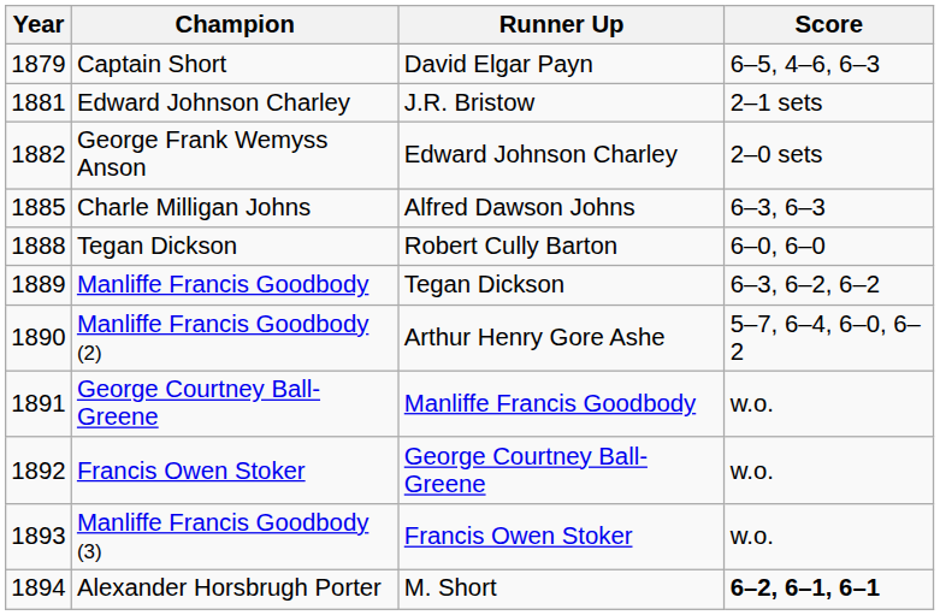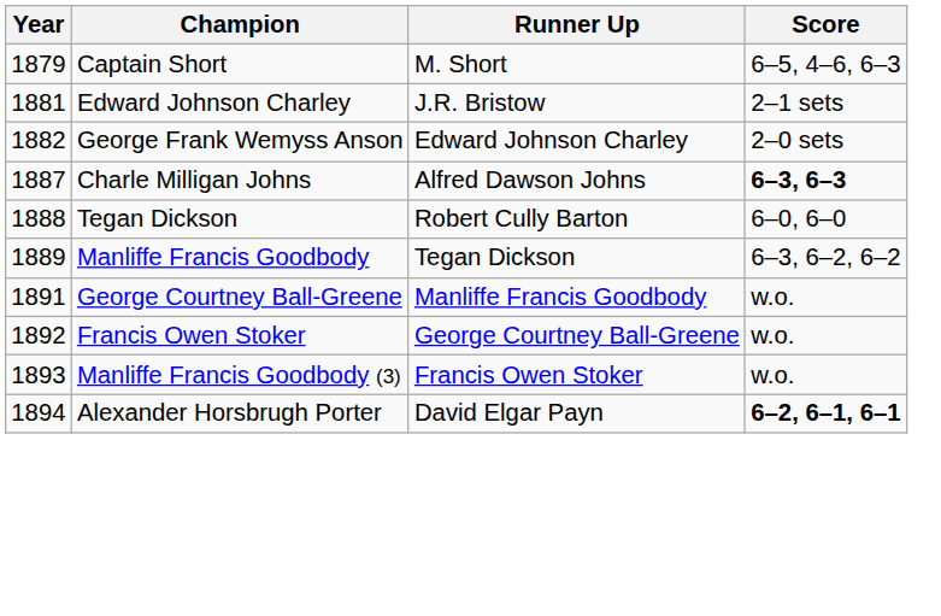 <table class="wikitable sortable">
 <tr>
 <th>Year</th>
 <th>Champion</th>
 <th>Runner Up</th>
 <th>Score</th>
 </tr>
 <tr>
 <td>1879</td>
 <td> Captain Short</td>
-<td> David Elgar Payn</td>
+<td>  M. Short</td>
 <td>6–5, 4–6, 6–3</td>
 </tr>
 <tr>
 <td>1881</td>
 <td> Edward Johnson Charley</td>
 <td> J.R. Bristow</td>
 <td>2–1 sets</td>
 </tr>
 <tr>
 <td>1882</td>
 <td> George Frank Wemyss Anson</td>
 <td> Edward Johnson Charley</td>
 <td>2–0 sets</td>
 </tr>
 <tr>
-<td>1885</td>
+<td>1887</td>
 <td>  Charle Milligan Johns</td>
 <td> Alfred Dawson Johns</td>
-<td>6–3, 6–3</td>
+<td><strong>6–3, 6–3</strong></td>
 </tr>
 <tr>
 <td>1888</td>
 <td>  Tegan Dickson</td>
 <td> Robert Cully Barton</td>
 <td>6–0, 6–0</td>
 </tr>
 <tr>
 <td>1889</td>
 <td> <a href='#'>Manliffe Francis Goodbody</a></td>
 <td>  Tegan Dickson</td>
 <td>6–3, 6–2, 6–2</td>
-</tr>
-<tr>
-<td>1890</td>
-<td>  <a href='#'>Manliffe Francis Goodbody</a> <small>(2)</small></td>
-<td> Arthur Henry Gore Ashe</td>
-<td>5–7, 6–4, 6–0, 6–2</td>
 </tr>
 <tr>
 <td>1891</td>
 <td>  <a href='#'>George Courtney Ball-Greene</a></td>
 <td>  <a href='#'>Manliffe Francis Goodbody</a></td>
 <td>w.o.</td>
 </tr>
 <tr>
 <td>1892</td>
 <td>  <a href='#'>Francis Owen Stoker</a></td>
 <td>  <a href='#'>George Courtney Ball-Greene</a></td>
 <td>w.o.</td>
 </tr>
 <tr>
 <td>1893</td>
 <td>  <a href='#'>Manliffe Francis Goodbody</a> <small>(3)</small></td>
 <td>  <a href='#'>Francis Owen Stoker</a></td>
 <td>w.o.</td>
 </tr>
 <tr>
 <td>1894</td>
 <td>  Alexander Horsbrugh Porter</td>
-<td>  M. Short</td>
+<td> David Elgar Payn</td>
 <td><strong>6–2, 6–1, 6–1</strong></td>
 </tr>
 </table>
